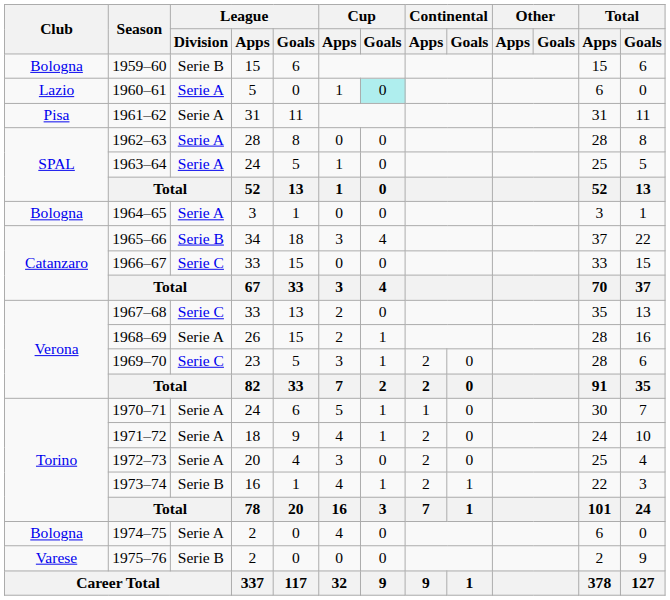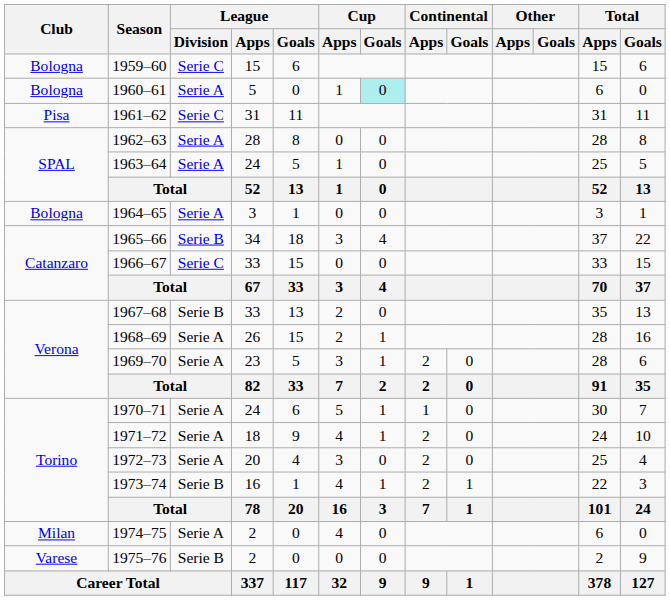 <table class="wikitable" style="text-align:center">
 <tr>
 <th rowspan="2" width=100>Club</th>
 <th rowspan="2">Season</th>
 <th colspan="3">League</th>
 <th colspan="2">Cup</th>
 <th colspan="2">Continental</th>
 <th colspan="2">Other</th>
 <th colspan="2">Total</th>
 </tr>
 <tr>
 <th>Division</th>
 <th>Apps</th>
 <th>Goals</th>
 <th>Apps</th>
 <th>Goals</th>
 <th>Apps</th>
 <th>Goals</th>
 <th>Apps</th>
 <th>Goals</th>
 <th>Apps</th>
 <th>Goals</th>
 </tr>
 <tr>
 <td><a href='#'>Bologna</a></td>
 <td>1959–60</td>
-<td>Serie B</td>
+<td><a href='#'>Serie C</a></td>
 <td>15</td>
 <td>6</td>
 <td colspan="2"></td>
 <td colspan="2"></td>
 <td colspan="2"></td>
 <td>15</td>
 <td>6</td>
 </tr>
 <tr>
-<td><a href='#'>Lazio</a></td>
+<td><a href='#'>Bologna</a></td>
 <td>1960–61</td>
 <td><a href='#'>Serie A</a></td>
 <td>5</td>
 <td>0</td>
 <td>1</td>
 <td style="background: paleturquoise;">0</td>
 <td colspan="2"></td>
 <td colspan="2"></td>
 <td>6</td>
 <td>0</td>
 </tr>
 <tr>
 <td><a href='#'>Pisa</a></td>
 <td>1961–62</td>
-<td>Serie A</td>
+<td><a href='#'>Serie C</a></td>
 <td>31</td>
 <td>11</td>
 <td colspan="2"></td>
 <td colspan="2"></td>
 <td colspan="2"></td>
 <td>31</td>
 <td>11</td>
 </tr>
 <tr>
 <td rowspan="3"><a href='#'>SPAL</a></td>
 <td>1962–63</td>
 <td><a href='#'>Serie A</a></td>
 <td>28</td>
 <td>8</td>
 <td>0</td>
 <td>0</td>
 <td colspan="2"></td>
 <td colspan="2"></td>
 <td>28</td>
 <td>8</td>
 </tr>
 <tr>
 <td>1963–64</td>
 <td><a href='#'>Serie A</a></td>
 <td>24</td>
 <td>5</td>
 <td>1</td>
 <td>0</td>
 <td colspan="2"></td>
 <td colspan="2"></td>
 <td>25</td>
 <td>5</td>
 </tr>
 <tr>
 <th colspan="2">Total</th>
 <th>52</th>
 <th>13</th>
 <th>1</th>
 <th>0</th>
 <th colspan="2"></th>
 <th colspan="2"></th>
 <th>52</th>
 <th>13</th>
 </tr>
 <tr>
 <td><a href='#'>Bologna</a></td>
 <td>1964–65</td>
 <td><a href='#'>Serie A</a></td>
 <td>3</td>
 <td>1</td>
 <td>0</td>
 <td>0</td>
 <td colspan="2"></td>
 <td colspan="2"></td>
 <td>3</td>
 <td>1</td>
 </tr>
 <tr>
 <td rowspan=3><a href='#'>Catanzaro</a></td>
 <td>1965–66</td>
 <td><a href='#'>Serie B</a></td>
 <td>34</td>
 <td>18</td>
 <td>3</td>
 <td>4</td>
 <td colspan=2></td>
 <td colspan=2></td>
 <td>37</td>
 <td>22</td>
 </tr>
 <tr>
 <td>1966–67</td>
 <td><a href='#'>Serie C</a></td>
 <td>33</td>
 <td>15</td>
 <td>0</td>
 <td>0</td>
 <td colspan=2></td>
 <td colspan=2></td>
 <td>33</td>
 <td>15</td>
 </tr>
 <tr>
 <th colspan="2">Total</th>
 <th>67</th>
 <th>33</th>
 <th>3</th>
 <th>4</th>
 <th colspan="2"></th>
 <th colspan="2"></th>
 <th>70</th>
 <th>37</th>
 </tr>
 <tr>
 <td rowspan="4"><a href='#'>Verona</a></td>
 <td>1967–68</td>
-<td><a href='#'>Serie C</a></td>
+<td>Serie B</td>
 <td>33</td>
 <td>13</td>
 <td>2</td>
 <td>0</td>
 <td colspan="2"></td>
 <td colspan="2"></td>
 <td>35</td>
 <td>13</td>
 </tr>
 <tr>
 <td>1968–69</td>
 <td>Serie A</td>
 <td>26</td>
 <td>15</td>
 <td>2</td>
 <td>1</td>
 <td colspan="2"></td>
 <td colspan="2"></td>
 <td>28</td>
 <td>16</td>
 </tr>
 <tr>
 <td>1969–70</td>
-<td><a href='#'>Serie C</a></td>
+<td>Serie A</td>
 <td>23</td>
 <td>5</td>
 <td>3</td>
 <td>1</td>
 <td>2</td>
 <td>0</td>
 <td colspan="2"></td>
 <td>28</td>
 <td>6</td>
 </tr>
 <tr>
 <th colspan="2">Total</th>
 <th>82</th>
 <th>33</th>
 <th>7</th>
 <th>2</th>
 <th>2</th>
 <th>0</th>
 <th colspan="2"></th>
 <th>91</th>
 <th>35</th>
 </tr>
 <tr>
 <td rowspan="5"><a href='#'>Torino</a></td>
 <td>1970–71</td>
 <td>Serie A</td>
 <td>24</td>
 <td>6</td>
 <td>5</td>
 <td>1</td>
 <td>1</td>
 <td>0</td>
 <td colspan="2"></td>
 <td>30</td>
 <td>7</td>
 </tr>
 <tr>
 <td>1971–72</td>
 <td>Serie A</td>
 <td>18</td>
 <td>9</td>
 <td>4</td>
 <td>1</td>
 <td>2</td>
 <td>0</td>
 <td colspan="2"></td>
 <td>24</td>
 <td>10</td>
 </tr>
 <tr>
 <td>1972–73</td>
 <td>Serie A</td>
 <td>20</td>
 <td>4</td>
 <td>3</td>
 <td>0</td>
 <td>2</td>
 <td>0</td>
 <td colspan="2"></td>
 <td>25</td>
 <td>4</td>
 </tr>
 <tr>
 <td>1973–74</td>
 <td>Serie B</td>
 <td>16</td>
 <td>1</td>
 <td>4</td>
 <td>1</td>
 <td>2</td>
 <td>1</td>
 <td colspan="2"></td>
 <td>22</td>
 <td>3</td>
 </tr>
 <tr>
 <th colspan="2">Total</th>
 <th>78</th>
 <th>20</th>
 <th>16</th>
 <th>3</th>
 <th>7</th>
 <th>1</th>
 <th colspan="2"></th>
 <th>101</th>
 <th>24</th>
 </tr>
 <tr>
-<td><a href='#'>Bologna</a></td>
+<td><a href='#'>Milan</a></td>
 <td>1974–75</td>
 <td>Serie A</td>
 <td>2</td>
 <td>0</td>
 <td>4</td>
 <td>0</td>
 <td colspan="2"></td>
 <td colspan="2"></td>
 <td>6</td>
 <td>0</td>
 </tr>
 <tr>
 <td><a href='#'>Varese</a></td>
 <td>1975–76</td>
 <td>Serie B</td>
 <td>2</td>
 <td>0</td>
 <td>0</td>
 <td>0</td>
 <td colspan="2"></td>
 <td colspan="2"></td>
 <td>2</td>
 <td>9</td>
 </tr>
 <tr>
 <th colspan="3">Career Total</th>
 <th>337</th>
 <th>117</th>
 <th>32</th>
 <th>9</th>
 <th>9</th>
 <th>1</th>
 <th colspan="2"></th>
 <th>378</th>
 <th>127</th>
 </tr>
 </table>
